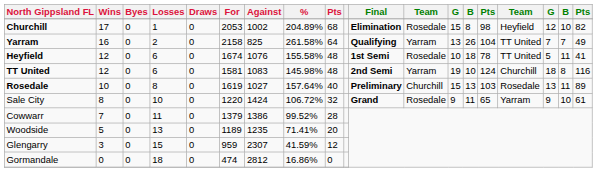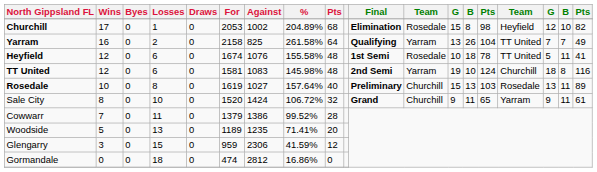 <table style="font-size: 85%; text-align: left;" class="wikitable">
 <tr>
 <th style="color:crimson">North Gippsland FL</th>
 <th style="color:crimson">Wins</th>
 <th style="color:crimson">Byes</th>
 <th style="color:crimson">Losses</th>
 <th style="color:crimson">Draws</th>
 <th style="color:crimson">For</th>
 <th style="color:crimson">Against</th>
 <th style="color:crimson">%</th>
 <th style="color:crimson">Pts</th>
 <th></th>
 <th style="color:green">Final</th>
 <th style="color:green">Team</th>
 <th style="color:green">G</th>
 <th style="color:green">B</th>
 <th style="color:green">Pts</th>
 <th style="color:green">Team</th>
 <th style="color:green">G</th>
 <th style="color:green">B</th>
 <th style="color:green">Pts</th>
 </tr>
 <tr>
 </tr>
 <tr>
 </tr>
 <tr>
 <td><strong>	Churchill	</strong></td>
 <td>17</td>
 <td>0</td>
 <td>1</td>
 <td>0</td>
 <td>2053</td>
 <td>1002</td>
 <td>204.89%</td>
 <td>68</td>
 <td></td>
 <td><strong>Elimination</strong></td>
 <td>Rosedale</td>
 <td>15</td>
 <td>8</td>
 <td>98</td>
 <td>Heyfield</td>
 <td>12</td>
 <td>10</td>
 <td>82</td>
 </tr>
 <tr>
 <td><strong>	Yarram	</strong></td>
 <td>16</td>
 <td>0</td>
 <td>2</td>
 <td>0</td>
 <td>2158</td>
 <td>825</td>
 <td>261.58%</td>
 <td>64</td>
 <td></td>
 <td><strong>Qualifying</strong></td>
 <td>Yarram</td>
 <td>13</td>
 <td>26</td>
 <td>104</td>
 <td>TT United</td>
 <td>7</td>
 <td>7</td>
 <td>49</td>
 </tr>
 <tr>
 <td><strong>	Heyfield	</strong></td>
 <td>12</td>
 <td>0</td>
 <td>6</td>
 <td>0</td>
 <td>1674</td>
 <td>1076</td>
 <td>155.58%</td>
 <td>48</td>
 <td></td>
 <td><strong>1st Semi</strong></td>
 <td>Rosedale</td>
 <td>10</td>
 <td>18</td>
 <td>78</td>
 <td>TT United</td>
 <td>5</td>
 <td>11</td>
 <td>41</td>
 </tr>
 <tr>
 <td><strong>	TT United	</strong></td>
 <td>12</td>
 <td>0</td>
 <td>6</td>
 <td>0</td>
 <td>1581</td>
 <td>1083</td>
 <td>145.98%</td>
 <td>48</td>
 <td></td>
 <td><strong>2nd Semi</strong></td>
 <td>Yarram</td>
 <td>19</td>
 <td>10</td>
 <td>124</td>
 <td>Churchill</td>
 <td>18</td>
 <td>8</td>
 <td>116</td>
 </tr>
 <tr>
 <td><strong>	Rosedale	</strong></td>
 <td>10</td>
 <td>0</td>
 <td>8</td>
 <td>0</td>
 <td>1619</td>
 <td>1027</td>
 <td>157.64%</td>
 <td>40</td>
 <td></td>
 <td><strong>Preliminary</strong></td>
 <td>Churchill</td>
 <td>15</td>
 <td>13</td>
 <td>103</td>
 <td>Rosedale</td>
 <td>13</td>
 <td>11</td>
 <td>89</td>
 </tr>
 <tr>
 <td>Sale City</td>
 <td>8</td>
 <td>0</td>
 <td>10</td>
 <td>0</td>
-<td>1220</td>
+<td>1520</td>
 <td>1424</td>
 <td>106.72%</td>
 <td>32</td>
 <td></td>
 <td><strong>Grand</strong></td>
-<td>Rosedale</td>
+<td>Churchill</td>
 <td>9</td>
 <td>11</td>
 <td>65</td>
 <td>Yarram</td>
 <td>9</td>
-<td>10</td>
+<td>11</td>
 <td>61</td>
 </tr>
 <tr>
 <td>Cowwarr</td>
 <td>7</td>
 <td>0</td>
 <td>11</td>
 <td>0</td>
 <td>1379</td>
 <td>1386</td>
 <td>99.52%</td>
 <td>28</td>
 <td></td>
 </tr>
 <tr>
 <td>Woodside</td>
 <td>5</td>
 <td>0</td>
 <td>13</td>
 <td>0</td>
 <td>1189</td>
 <td>1235</td>
 <td>71.41%</td>
 <td>20</td>
 <td></td>
 </tr>
 <tr>
 <td>Glengarry</td>
 <td>3</td>
 <td>0</td>
 <td>15</td>
 <td>0</td>
 <td>959</td>
-<td>2307</td>
+<td>2306</td>
 <td>41.59%</td>
 <td>12</td>
 <td></td>
 </tr>
 <tr>
 <td>Gormandale</td>
 <td>0</td>
 <td>0</td>
 <td>18</td>
 <td>0</td>
 <td>474</td>
 <td>2812</td>
 <td>16.86%</td>
 <td>0</td>
 <td></td>
 </tr>
 <tr>
 </tr>
 </table>
